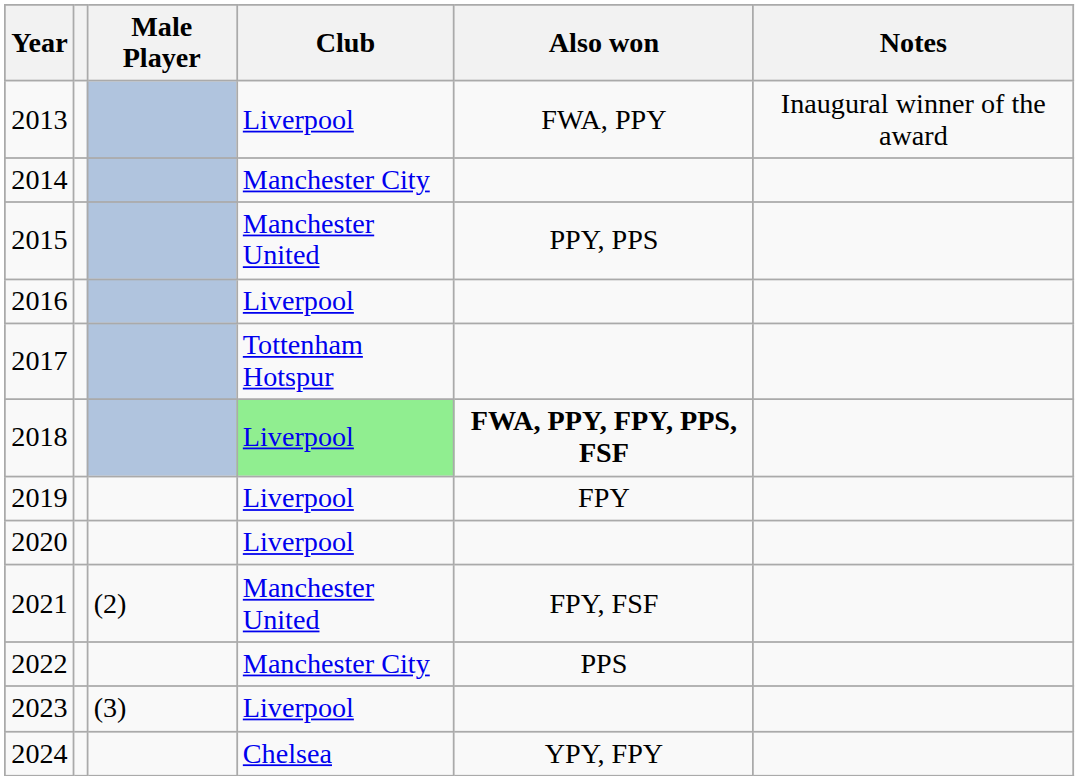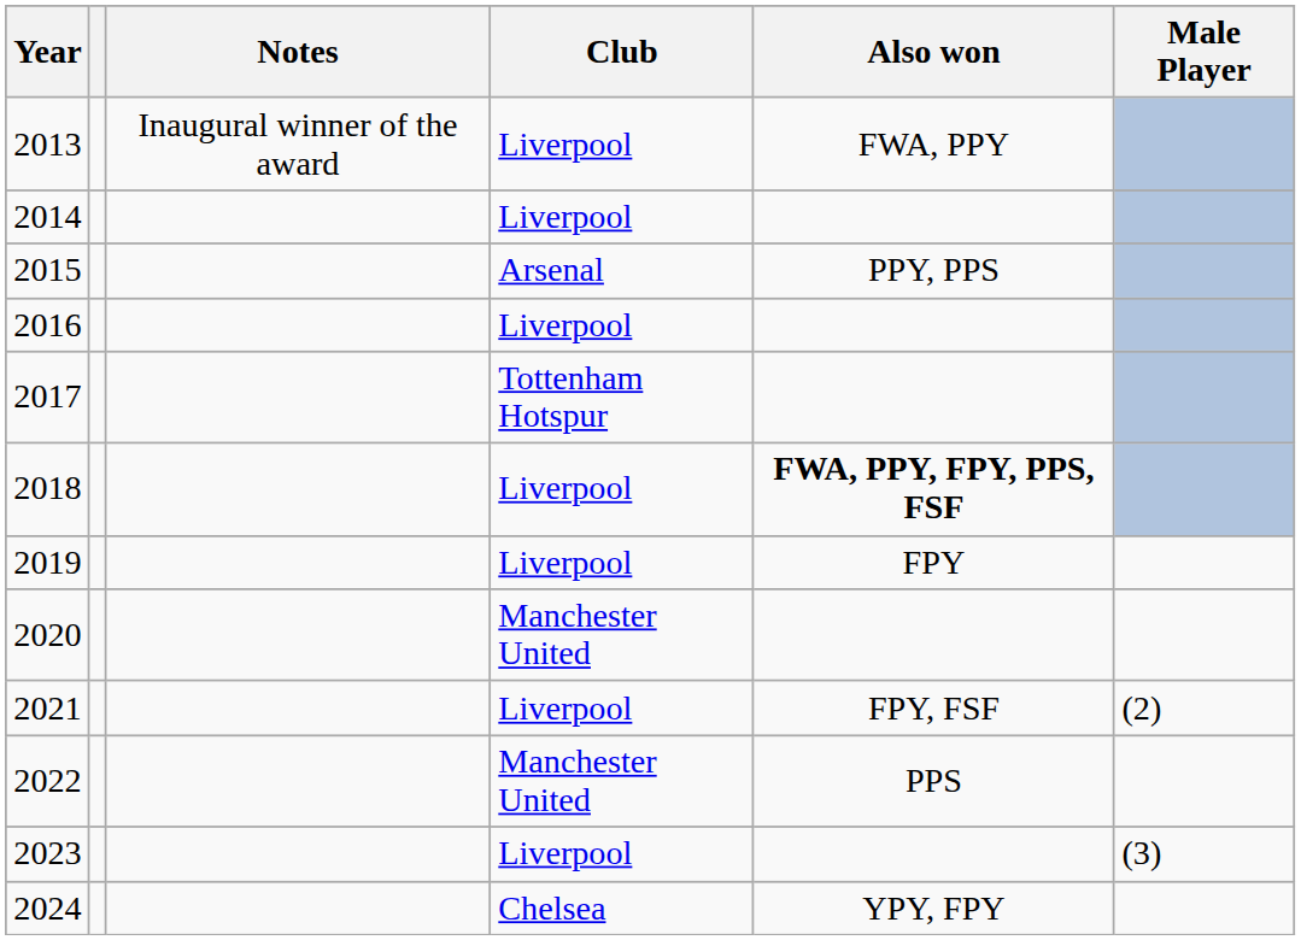 <table class="sortable wikitable" style="text-align: center;">
 <tr>
 <th>Year</th>
 <th></th>
-<th>Male Player</th>
+<th class="unsortable" align="center">Notes</th>
 <th>Club</th>
 <th class="unsortable">Also won</th>
-<th class="unsortable" align="center">Notes</th>
+<th>Male Player</th>
 </tr>
 <tr>
 <td>2013</td>
 <td></td>
-<td align="left" style="background:#B0C4DE" !scope="row"></td>
+<td>Inaugural winner of the award</td>
 <td align="left"><a href='#'>Liverpool</a></td>
 <td>FWA, PPY</td>
-<td>Inaugural winner of the award</td>
+<td align="left" style="background:#B0C4DE" !scope="row"></td>
 </tr>
 <tr>
 <td>2014</td>
 <td></td>
+<td></td>
+<td align="left"><a href='#'>Liverpool</a></td>
+<td></td>
 <td align="left" style="background:#B0C4DE" !scope="row"></td>
-<td align="left"><a href='#'>Manchester City</a></td>
-<td></td>
-<td></td>
 </tr>
 <tr>
 <td>2015</td>
 <td></td>
+<td></td>
+<td align="left"><a href='#'>Arsenal</a></td>
+<td>PPY, PPS</td>
 <td align="left" style="background:#B0C4DE" !scope="row"></td>
-<td align="left"><a href='#'>Manchester United</a></td>
-<td>PPY, PPS</td>
-<td></td>
 </tr>
 <tr>
 <td>2016</td>
 <td></td>
-<td align="left" style="background:#B0C4DE" !scope="row"></td>
+<td></td>
 <td align="left"><a href='#'>Liverpool</a></td>
 <td></td>
-<td></td>
+<td align="left" style="background:#B0C4DE" !scope="row"></td>
 </tr>
 <tr>
 <td>2017</td>
 <td></td>
-<td align="left" style="background:#B0C4DE" !scope="row"></td>
+<td></td>
 <td align="left"><a href='#'>Tottenham Hotspur</a></td>
 <td></td>
-<td></td>
+<td align="left" style="background:#B0C4DE" !scope="row"></td>
 </tr>
 <tr>
 <td>2018</td>
 <td></td>
+<td></td>
+<td align="left"><a href='#'>Liverpool</a></td>
+<td><strong>FWA, PPY, FPY, PPS, FSF</strong></td>
 <td align="left" style="background:#B0C4DE" !scope="row"></td>
-<td align="left" style="background: lightgreen;"><a href='#'>Liverpool</a></td>
-<td><strong>FWA, PPY, FPY, PPS, FSF</strong></td>
-<td></td>
 </tr>
 <tr>
 <td>2019</td>
 <td></td>
-<td align="left"></td>
+<td></td>
 <td align="left"><a href='#'>Liverpool</a></td>
 <td>FPY</td>
-<td></td>
+<td align="left"></td>
 </tr>
 <tr>
 <td>2020</td>
 <td></td>
+<td></td>
+<td align="left"><a href='#'>Manchester United</a></td>
+<td></td>
 <td align="left"></td>
-<td align="left"><a href='#'>Liverpool</a></td>
-<td></td>
-<td></td>
 </tr>
 <tr>
 <td>2021</td>
 <td></td>
+<td></td>
+<td align="left"><a href='#'>Liverpool</a></td>
+<td>FPY, FSF</td>
 <td align="left"> (2)</td>
-<td align="left"><a href='#'>Manchester United</a></td>
-<td>FPY, FSF</td>
-<td></td>
 </tr>
 <tr>
 <td>2022</td>
 <td></td>
+<td></td>
+<td align="left"><a href='#'>Manchester United</a></td>
+<td>PPS</td>
 <td align="left"></td>
-<td align="left"><a href='#'>Manchester City</a></td>
-<td>PPS</td>
-<td></td>
 </tr>
 <tr>
 <td>2023</td>
 <td></td>
-<td align="left"> (3)</td>
+<td></td>
 <td align="left"><a href='#'>Liverpool</a></td>
 <td></td>
-<td></td>
+<td align="left"> (3)</td>
 </tr>
 <tr>
 <td>2024</td>
 <td></td>
-<td align="left"></td>
+<td></td>
 <td align="left"><a href='#'>Chelsea</a></td>
 <td>YPY, FPY</td>
-<td></td>
+<td align="left"></td>
 </tr>
 </table>
